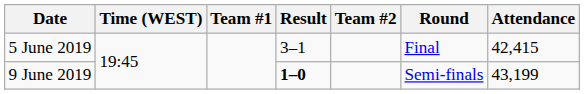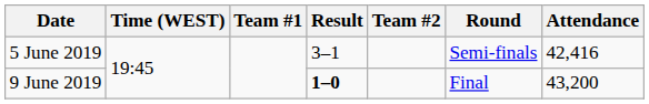 <table class="wikitable" style="font-size:90%">
 <tr>
 <th>Date</th>
 <th>Time (WEST)</th>
 <th>Team #1</th>
 <th>Result</th>
 <th>Team #2</th>
 <th>Round</th>
 <th>Attendance</th>
 </tr>
 <tr>
 <td>5 June 2019</td>
 <td rowspan="2">19:45</td>
 <td rowspan="2"><strong></strong></td>
 <td>3–1</td>
 <td></td>
-<td><a href='#'>Final</a></td>
-<td>42,415</td>
+<td><a href='#'>Semi-finals</a></td>
+<td>42,416</td>
 </tr>
 <tr>
 <td>9 June 2019</td>
 <td><strong>1–0</strong></td>
 <td></td>
-<td><a href='#'>Semi-finals</a></td>
-<td>43,199</td>
+<td><a href='#'>Final</a></td>
+<td>43,200</td>
 </tr>
 </table>
